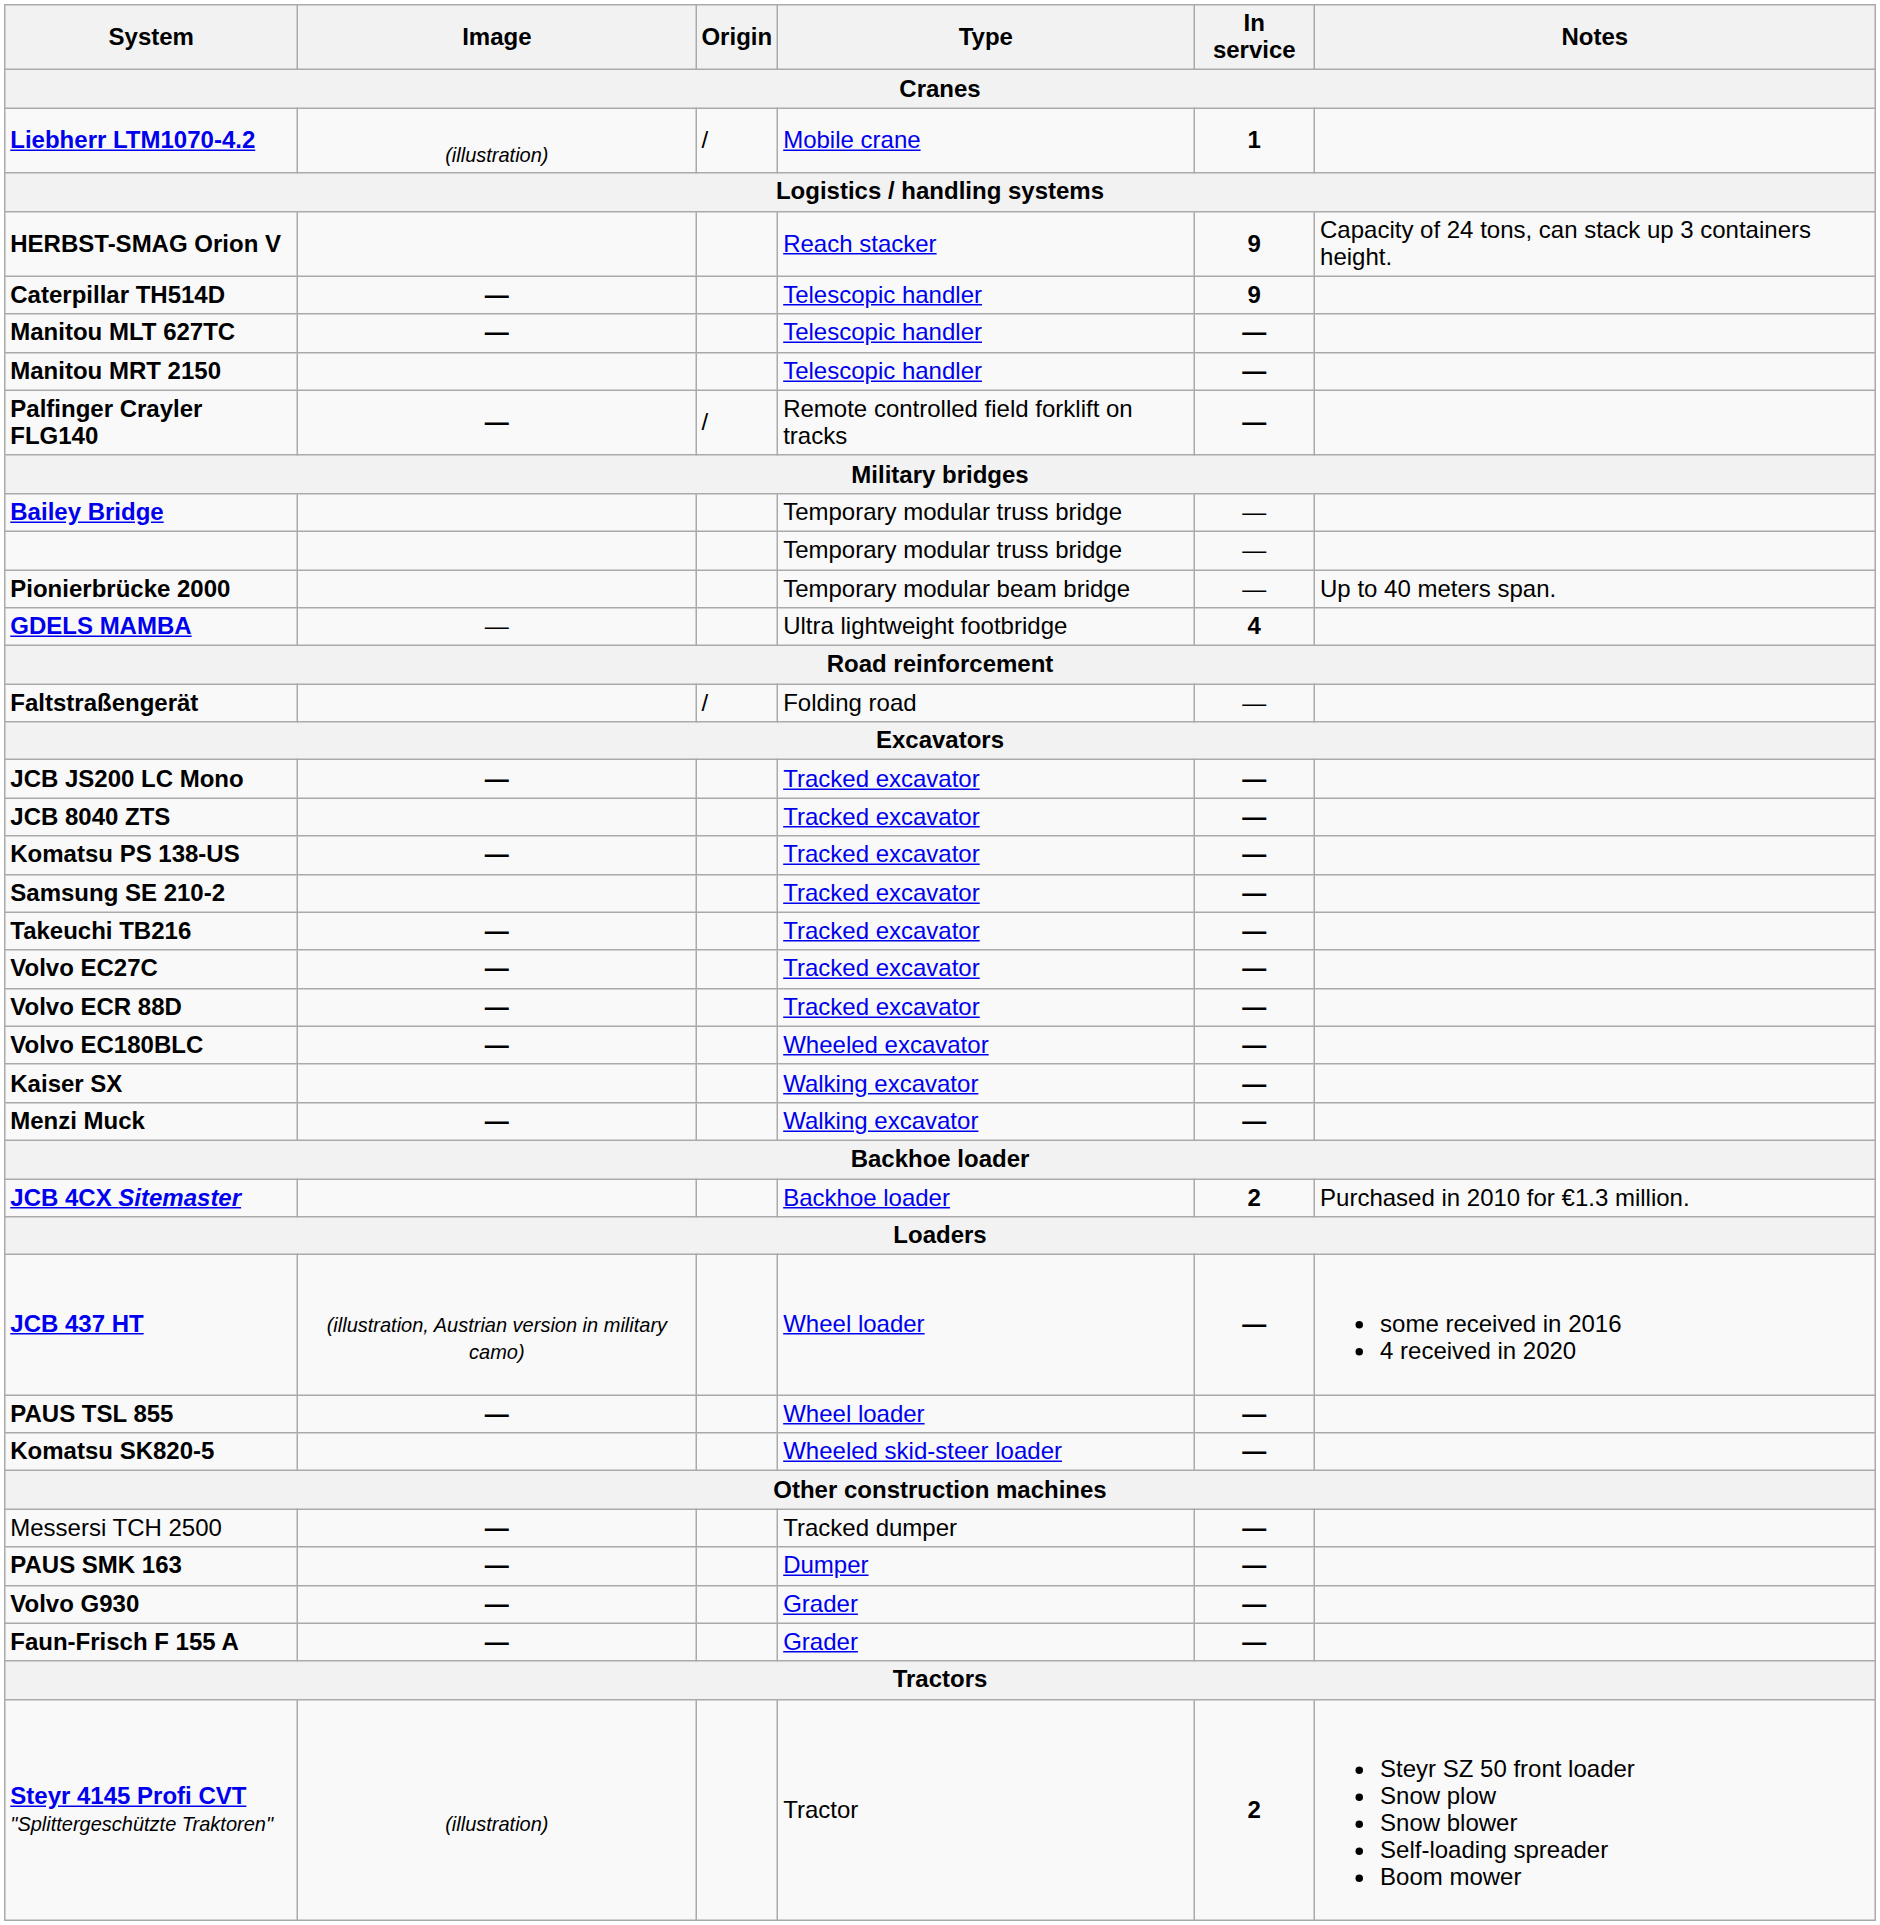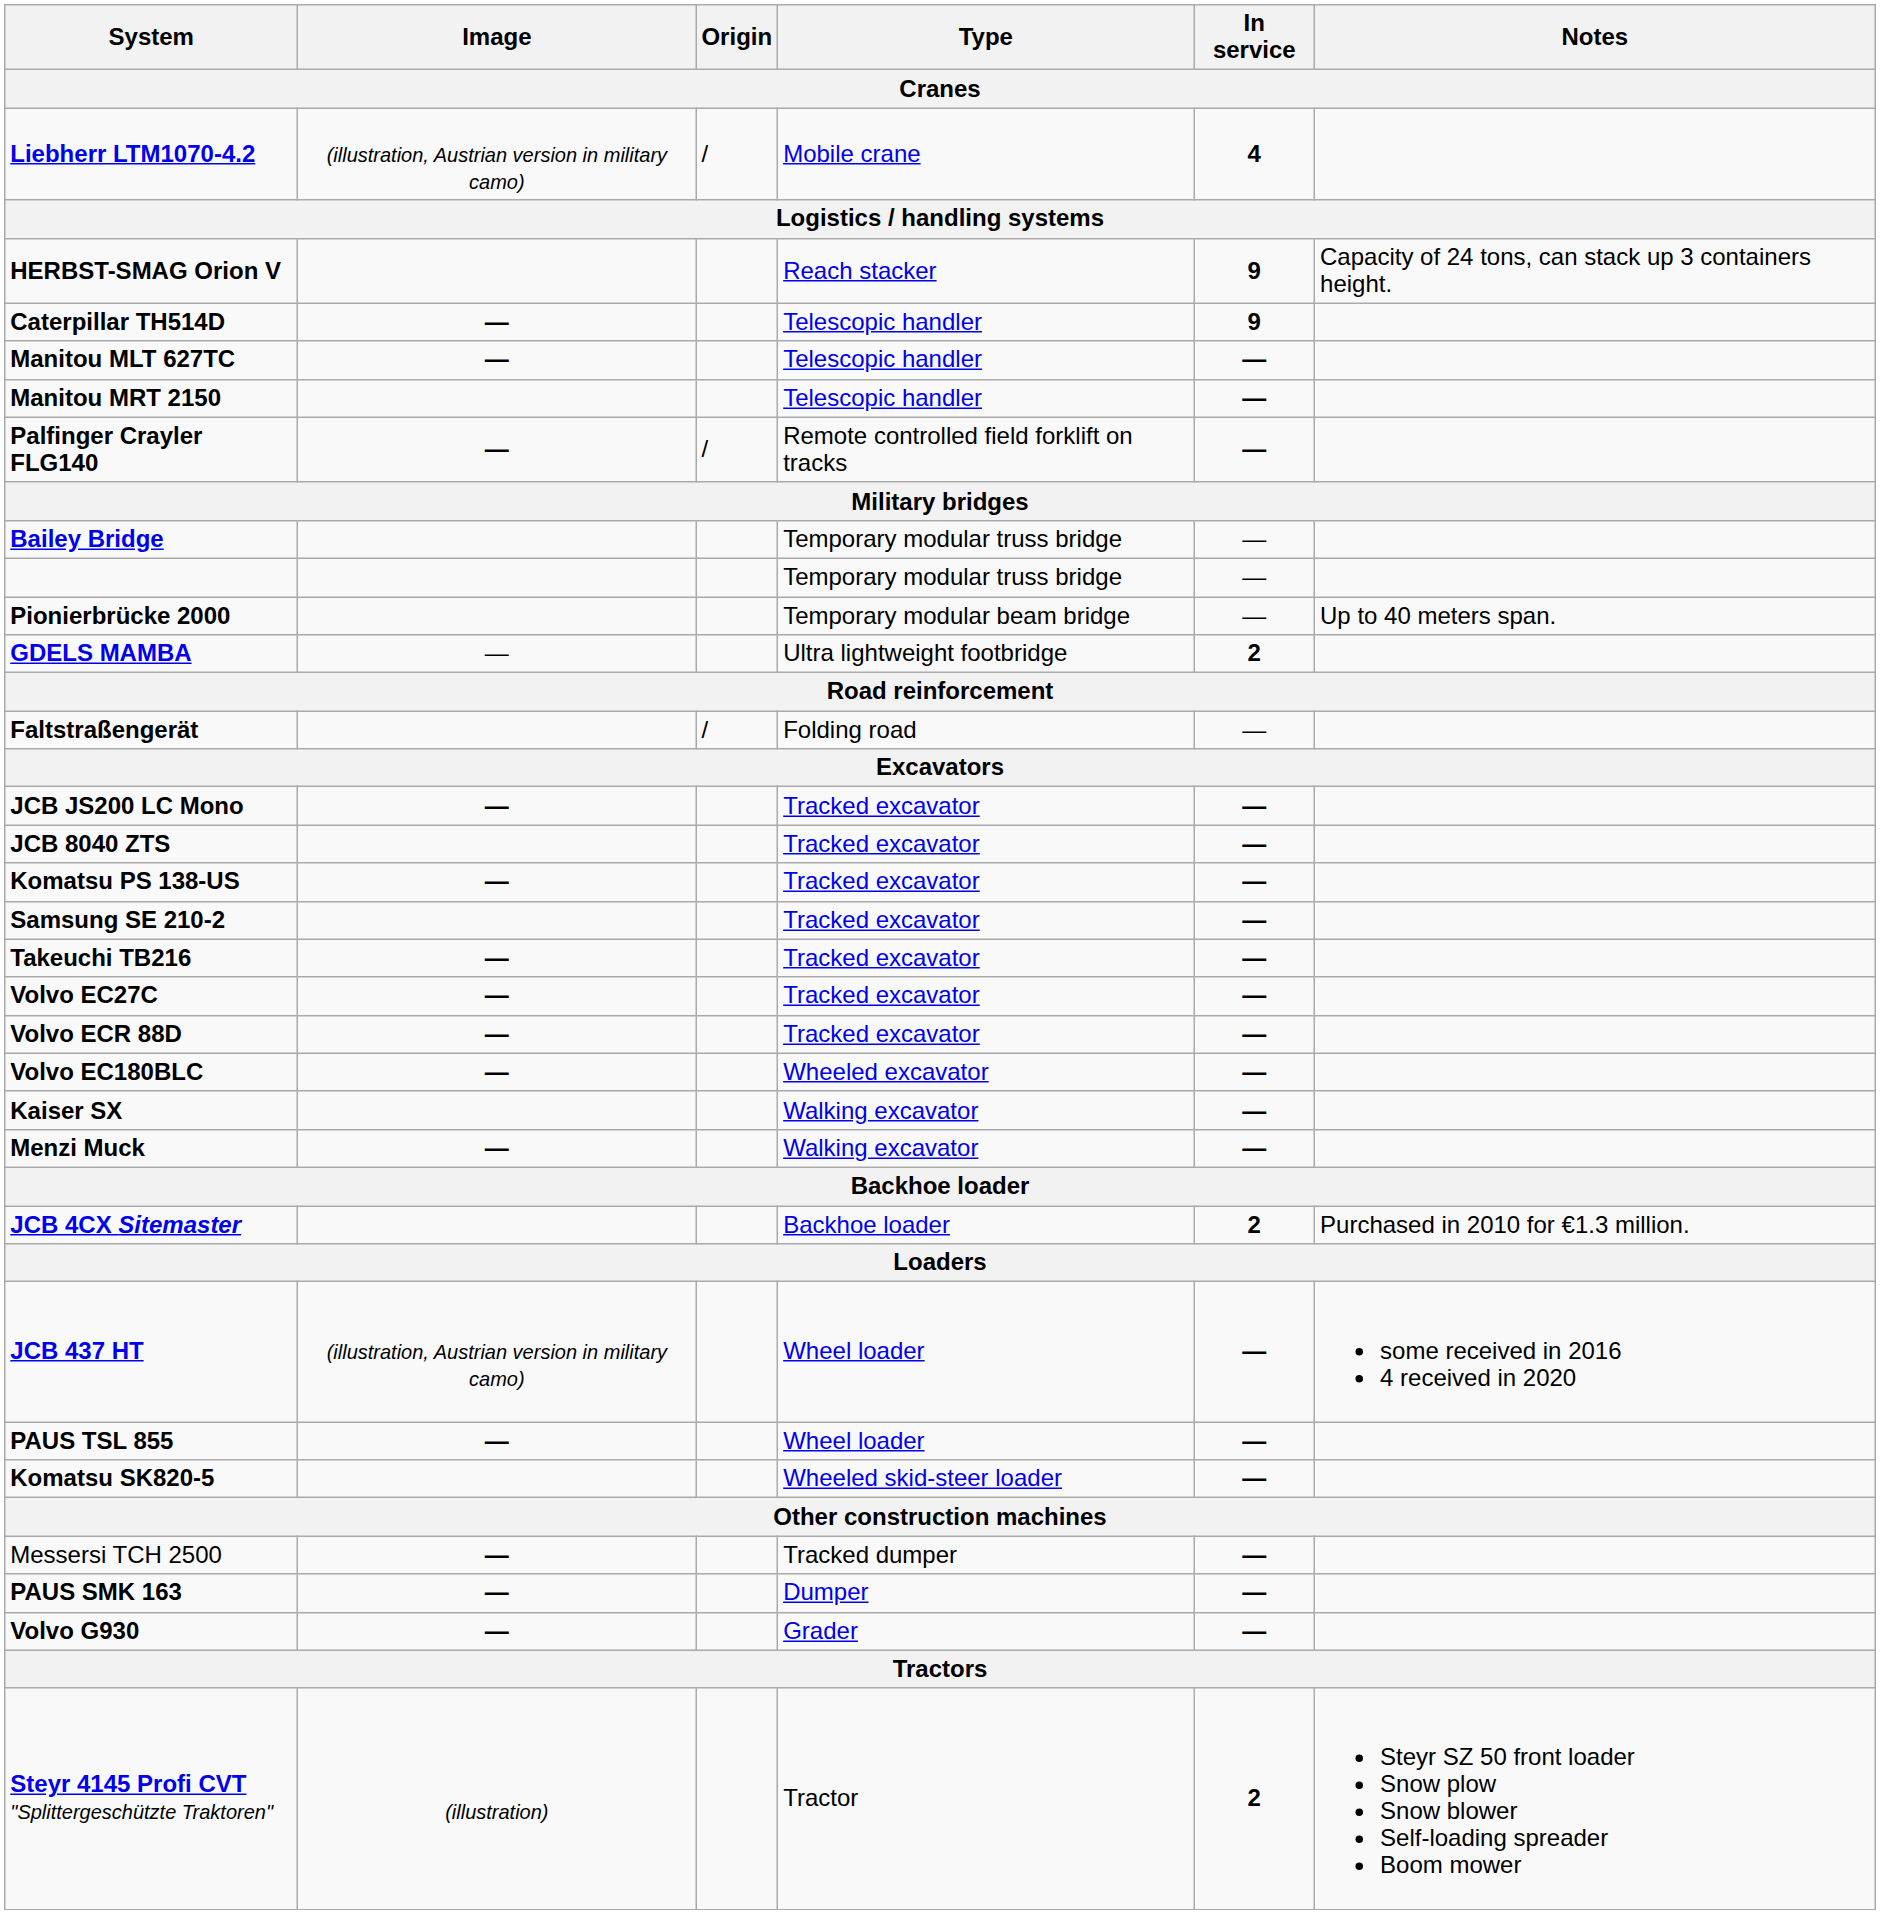 <table class="wikitable">
 <tr>
 <th>System</th>
 <th>Image</th>
 <th>Origin</th>
 <th>Type</th>
 <th>In service</th>
 <th>Notes</th>
 </tr>
 <tr>
 <th colspan="6">Cranes</th>
 </tr>
 <tr>
 <td><strong><a href='#'>Liebherr LTM1070-4.2</a></strong></td>
-<td style="text-align: center; "><br><em><small>(illustration)</small></em></td>
+<td style="text-align: center;"><br><small><em>(illustration, Austrian version in military camo)</em></small></td>
 <td> / </td>
 <td><a href='#'>Mobile crane</a></td>
-<td style="text-align: center; "><strong>1</strong></td>
+<td style="text-align: center; "><strong>4</strong></td>
 <td></td>
 </tr>
 <tr>
 <th colspan="6">Logistics / handling systems</th>
 </tr>
 <tr>
 <td><strong>HERBST-SMAG Orion V</strong></td>
 <td style="text-align: center; "></td>
 <td></td>
 <td><a href='#'>Reach stacker</a></td>
 <td style="text-align: center; "><strong>9</strong></td>
 <td>Capacity of 24 tons, can stack up 3 containers height.</td>
 </tr>
 <tr>
 <td><strong>Caterpillar TH514D</strong></td>
 <td style="text-align: center; "><strong>—</strong></td>
 <td></td>
 <td><a href='#'>Telescopic handler</a></td>
 <td style="text-align: center; "><strong>9</strong></td>
 <td></td>
 </tr>
 <tr>
 <td><strong>Manitou MLT 627TC</strong></td>
 <td style="text-align: center; "><strong>—</strong></td>
 <td></td>
 <td><a href='#'>Telescopic handler</a></td>
 <td style="text-align: center; "><strong>—</strong></td>
 <td></td>
 </tr>
 <tr>
 <td><strong>Manitou MRT 2150</strong></td>
 <td style="text-align: center; "></td>
 <td></td>
 <td><a href='#'>Telescopic handler</a></td>
 <td style="text-align: center; "><strong>—</strong></td>
 <td></td>
 </tr>
 <tr>
 <td><strong>Palfinger Crayler FLG140</strong></td>
 <td style="text-align: center; "><strong>—</strong></td>
 <td> / </td>
 <td>Remote controlled field forklift on tracks</td>
 <td style="text-align: center; "><strong>—</strong></td>
 <td></td>
 </tr>
 <tr>
 <th colspan="6">Military bridges</th>
 </tr>
 <tr>
 <td><strong><a href='#'>Bailey Bridge</a></strong></td>
 <td style="text-align: center; "></td>
 <td></td>
 <td>Temporary modular truss bridge</td>
 <td style="text-align: center; ">—</td>
 <td></td>
 </tr>
 <tr>
 <td><strong></strong></td>
 <td style="text-align: center; "></td>
 <td></td>
 <td>Temporary modular truss bridge</td>
 <td style="text-align: center; ">—</td>
 <td></td>
 </tr>
 <tr>
 <td><strong>Pionierbrücke 2000</strong></td>
 <td style="text-align: center; "></td>
 <td></td>
 <td>Temporary modular beam bridge</td>
 <td style="text-align: center; ">—</td>
 <td>Up to 40 meters span.</td>
 </tr>
 <tr>
 <td><strong><a href='#'>GDELS MAMBA</a></strong></td>
 <td style="text-align: center; ">—</td>
 <td></td>
 <td>Ultra lightweight footbridge</td>
-<td style="text-align: center; "><strong>4</strong></td>
+<td style="text-align: center; "><strong>2</strong></td>
 <td></td>
 </tr>
 <tr>
 <th colspan="6">Road reinforcement</th>
 </tr>
 <tr>
 <td><strong>Faltstraßengerät</strong><br><strong></strong></td>
 <td style="text-align: center; "></td>
 <td> / </td>
 <td>Folding road</td>
 <td style="text-align: center; ">—</td>
 <td></td>
 </tr>
 <tr>
 <th colspan="6">Excavators</th>
 </tr>
 <tr>
 <td><strong>JCB JS200 LC Mono</strong></td>
 <td style="text-align: center; "><strong>—</strong></td>
 <td></td>
 <td><a href='#'>Tracked excavator</a></td>
 <td style="text-align: center; "><strong>—</strong></td>
 <td></td>
 </tr>
 <tr>
 <td><strong>JCB 8040 ZTS</strong></td>
 <td></td>
 <td></td>
 <td><a href='#'>Tracked excavator</a></td>
 <td style="text-align: center; "><strong>—</strong></td>
 <td></td>
 </tr>
 <tr>
 <td><strong>Komatsu PS 138-US</strong></td>
 <td style="text-align: center; "><strong>—</strong></td>
 <td></td>
 <td><a href='#'>Tracked excavator</a></td>
 <td style="text-align: center; "><strong>—</strong></td>
 <td></td>
 </tr>
 <tr>
 <td><strong>Samsung SE 210-2</strong></td>
 <td></td>
 <td></td>
 <td><a href='#'>Tracked excavator</a></td>
 <td style="text-align: center; "><strong>—</strong></td>
 <td></td>
 </tr>
 <tr>
 <td><strong>Takeuchi TB216</strong></td>
 <td style="text-align: center; "><strong>—</strong></td>
 <td></td>
 <td><a href='#'>Tracked excavator</a></td>
 <td style="text-align: center; "><strong>—</strong></td>
 <td></td>
 </tr>
 <tr>
 <td><strong>Volvo EC27C</strong></td>
 <td style="text-align: center; "><strong>—</strong></td>
 <td></td>
 <td><a href='#'>Tracked excavator</a></td>
 <td style="text-align: center; "><strong>—</strong></td>
 <td></td>
 </tr>
 <tr>
 <td><strong>Volvo ECR 88D</strong></td>
 <td style="text-align: center; "><strong>—</strong></td>
 <td></td>
 <td><a href='#'>Tracked excavator</a></td>
 <td style="text-align: center; "><strong>—</strong></td>
 <td></td>
 </tr>
 <tr>
 <td><strong>Volvo EC180BLC</strong></td>
 <td style="text-align: center; "><strong>—</strong></td>
 <td></td>
 <td><a href='#'>Wheeled excavator</a></td>
 <td style="text-align: center; "><strong>—</strong></td>
 <td></td>
 </tr>
 <tr>
 <td><strong>Kaiser SX</strong></td>
 <td style="text-align: center; "></td>
 <td></td>
 <td><a href='#'>Walking excavator</a></td>
 <td style="text-align: center; "><strong>—</strong></td>
 <td></td>
 </tr>
 <tr>
 <td><strong>Menzi Muck</strong></td>
 <td style="text-align: center; "><strong>—</strong></td>
 <td></td>
 <td><a href='#'>Walking excavator</a></td>
 <td style="text-align: center; "><strong>—</strong></td>
 <td></td>
 </tr>
 <tr>
 <th colspan="6">Backhoe loader</th>
 </tr>
 <tr>
 <td><strong><a href='#'>JCB 4CX <em>Sitemaster</em></a></strong></td>
 <td style="text-align: center; "></td>
 <td></td>
 <td><a href='#'>Backhoe loader</a></td>
 <td style="text-align: center; "><strong>2</strong></td>
 <td>Purchased in 2010 for €1.3 million.</td>
 </tr>
 <tr>
 <th colspan="6">Loaders</th>
 </tr>
 <tr>
 <td><strong><a href='#'>JCB 437 HT</a></strong></td>
 <td style="text-align: center; "><em></em><br><small><em>(illustration, Austrian version in military camo)</em></small></td>
 <td></td>
 <td><a href='#'>Wheel loader</a></td>
 <td style="text-align: center; "><strong>—</strong></td>
 <td><br><ul><li>some received in 2016</li><li>4 received in 2020</li></ul></td>
 </tr>
 <tr>
 <td><strong>PAUS TSL 855</strong></td>
 <td style="text-align: center; "><strong>—</strong></td>
 <td></td>
 <td><a href='#'>Wheel loader</a></td>
 <td style="text-align: center; "><strong>—</strong></td>
 <td></td>
 </tr>
 <tr>
 <td><strong>Komatsu SK820-5</strong></td>
 <td style="text-align: center; "></td>
 <td></td>
 <td><a href='#'>Wheeled skid-steer loader</a></td>
 <td style="text-align: center; "><strong>—</strong></td>
 <td></td>
 </tr>
 <tr>
 <th colspan="6">Other construction machines</th>
 </tr>
 <tr>
 <td>Messersi TCH 2500</td>
 <td style="text-align: center; "><strong>—</strong></td>
 <td></td>
 <td>Tracked dumper</td>
 <td style="text-align: center; "><strong>—</strong></td>
 <td></td>
 </tr>
 <tr>
 <td><strong>PAUS SMK 163</strong></td>
 <td style="text-align: center; "><strong>—</strong></td>
 <td></td>
 <td><a href='#'>Dumper</a></td>
 <td style="text-align: center; "><strong>—</strong></td>
 <td></td>
 </tr>
 <tr>
 <td><strong>Volvo G930</strong></td>
 <td style="text-align: center; "><strong>—</strong></td>
 <td></td>
 <td><a href='#'>Grader</a></td>
 <td style="text-align: center; "><strong>—</strong></td>
 <td></td>
 </tr>
 <tr>
-<td><strong>Faun-Frisch F 155 A</strong></td>
-<td style="text-align: center; "><strong>—</strong></td>
-<td></td>
-<td><a href='#'>Grader</a></td>
-<td style="text-align: center; "><strong>—</strong></td>
-<td></td>
-</tr>
-<tr>
 <th colspan="6">Tractors</th>
 </tr>
 <tr>
 <td><a href='#'><strong>Steyr 4145 Profi CVT</strong></a><br><em><small>"Splittergeschützte Traktoren"</small></em></td>
 <td style="text-align: center; "><br><em><small>(illustration)</small></em></td>
 <td></td>
 <td>Tractor</td>
 <td style="text-align: center; "><strong>2</strong></td>
 <td><br><ul><li>Steyr SZ 50 front loader</li><li>Snow plow</li><li>Snow blower</li><li>Self-loading spreader</li><li>Boom mower</li></ul></td>
 </tr>
 </table>
